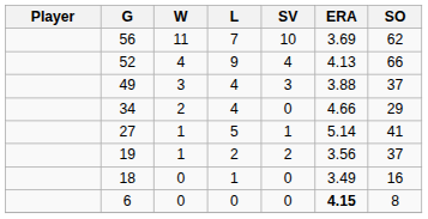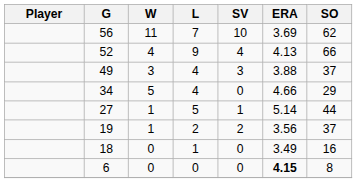 <table class="wikitable sortable">
 <tr>
 <th bgcolor="#DDDDFF" width="16%">Player</th>
 <th bgcolor="#DDDDFF" width="9%">G</th>
 <th bgcolor="#DDDDFF" width="9%">W</th>
 <th bgcolor="#DDDDFF" width="9%">L</th>
 <th bgcolor="#DDDDFF" width="9%">SV</th>
 <th bgcolor="#DDDDFF" width="9%">ERA</th>
 <th bgcolor="#DDDDFF" width="9%">SO</th>
 </tr>
 <tr align="center">
 <td></td>
 <td>56</td>
 <td>11</td>
 <td>7</td>
 <td>10</td>
 <td>3.69</td>
 <td>62</td>
 </tr>
 <tr align="center">
 <td></td>
 <td>52</td>
 <td>4</td>
 <td>9</td>
 <td>4</td>
 <td>4.13</td>
 <td>66</td>
 </tr>
 <tr align="center">
 <td></td>
 <td>49</td>
 <td>3</td>
 <td>4</td>
 <td>3</td>
 <td>3.88</td>
 <td>37</td>
 </tr>
 <tr align="center">
 <td></td>
 <td>34</td>
-<td>2</td>
+<td>5</td>
 <td>4</td>
 <td>0</td>
 <td>4.66</td>
 <td>29</td>
 </tr>
 <tr align="center">
 <td></td>
 <td>27</td>
 <td>1</td>
 <td>5</td>
 <td>1</td>
 <td>5.14</td>
-<td>41</td>
+<td>44</td>
 </tr>
 <tr align="center">
 <td></td>
 <td>19</td>
 <td>1</td>
 <td>2</td>
 <td>2</td>
 <td>3.56</td>
 <td>37</td>
 </tr>
 <tr align="center">
 <td></td>
 <td>18</td>
 <td>0</td>
 <td>1</td>
 <td>0</td>
 <td>3.49</td>
 <td>16</td>
 </tr>
 <tr align="center">
 <td></td>
 <td>6</td>
 <td>0</td>
 <td>0</td>
 <td>0</td>
 <td><strong>4.15</strong></td>
 <td>8</td>
 </tr>
 <tr align="center">
 </tr>
 </table>
